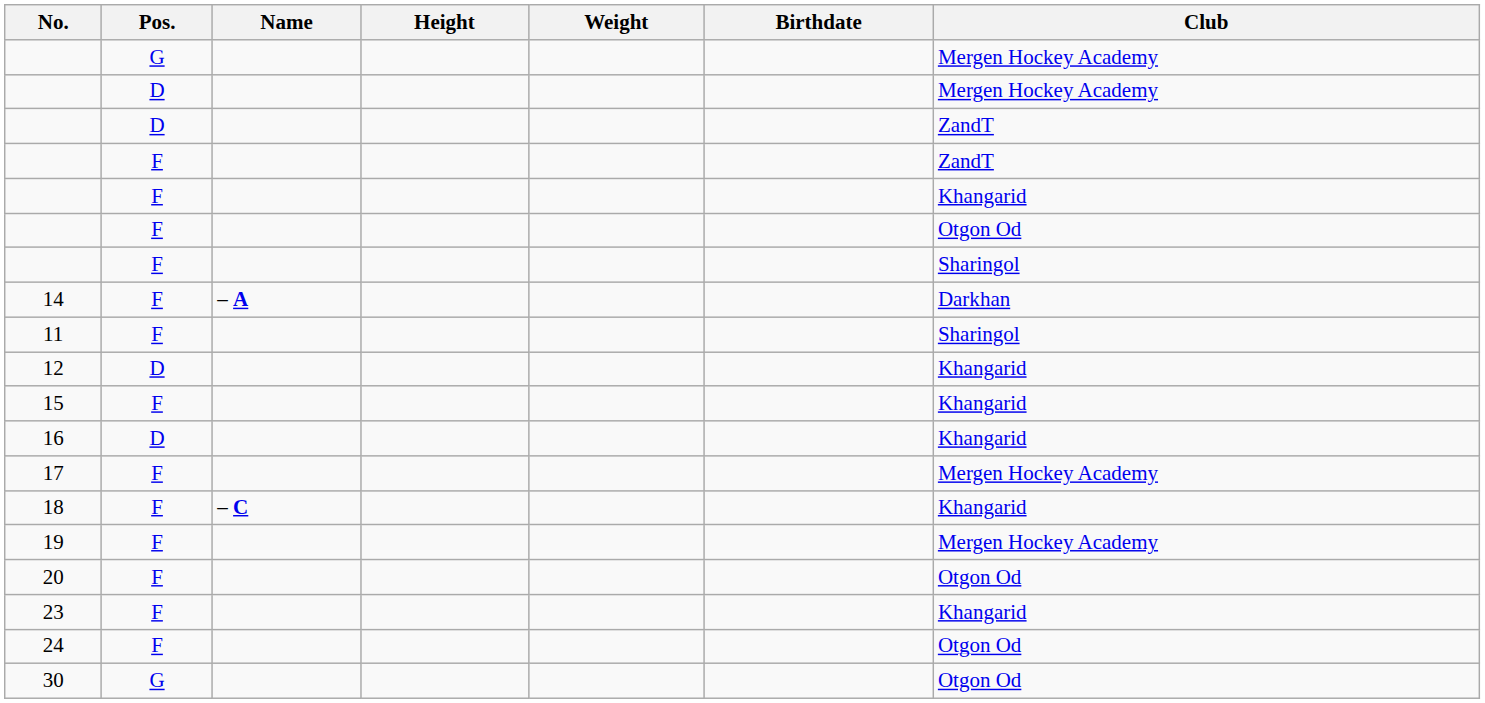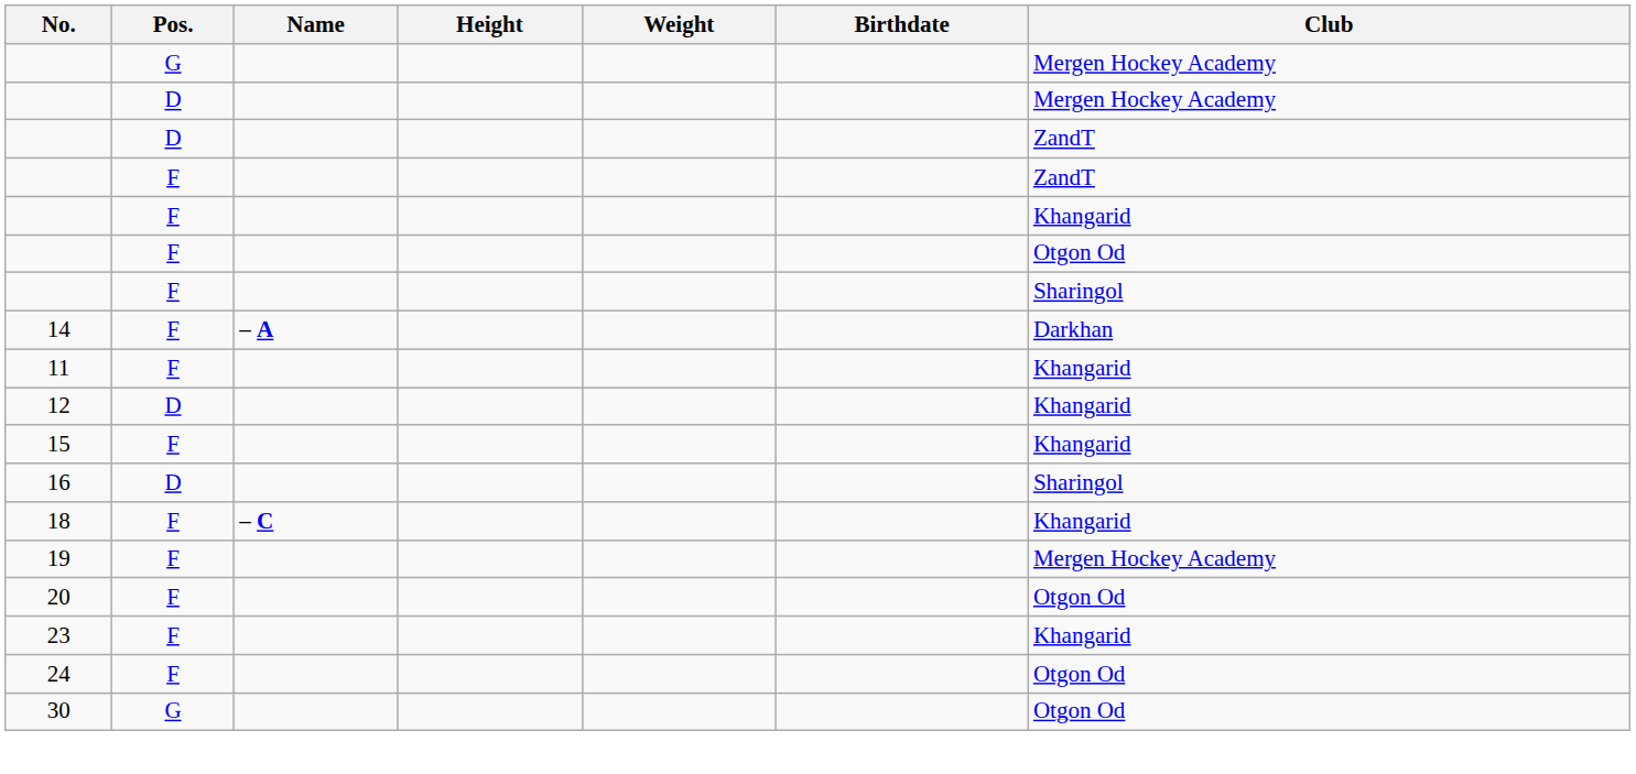 <table width="80%" class="wikitable sortable" style="font-size: 90%; text-align: center;">
 <tr>
 <th>No.</th>
 <th>Pos.</th>
 <th>Name</th>
 <th>Height</th>
 <th>Weight</th>
 <th>Birthdate</th>
 <th>Club</th>
 </tr>
 <tr>
 <td></td>
 <td><a href='#'>G</a></td>
 <td align=left></td>
 <td></td>
 <td></td>
 <td></td>
 <td align=left> <a href='#'>Mergen Hockey Academy</a></td>
 </tr>
 <tr>
 <td></td>
 <td><a href='#'>D</a></td>
 <td align=left></td>
 <td></td>
 <td></td>
 <td></td>
 <td align=left> <a href='#'>Mergen Hockey Academy</a></td>
 </tr>
 <tr>
 <td></td>
 <td><a href='#'>D</a></td>
 <td align=left></td>
 <td></td>
 <td></td>
 <td></td>
 <td align=left> <a href='#'>ZandT</a></td>
 </tr>
 <tr>
 <td></td>
 <td><a href='#'>F</a></td>
 <td align=left></td>
 <td></td>
 <td></td>
 <td></td>
 <td align=left> <a href='#'>ZandT</a></td>
 </tr>
 <tr>
 <td></td>
 <td><a href='#'>F</a></td>
 <td align=left></td>
 <td></td>
 <td></td>
 <td></td>
 <td align=left> <a href='#'>Khangarid</a></td>
 </tr>
 <tr>
 <td></td>
 <td><a href='#'>F</a></td>
 <td align=left></td>
 <td></td>
 <td></td>
 <td></td>
 <td align=left> <a href='#'>Otgon Od</a></td>
 </tr>
 <tr>
 <td></td>
 <td><a href='#'>F</a></td>
 <td align=left></td>
 <td></td>
 <td></td>
 <td></td>
 <td align=left> <a href='#'>Sharingol</a></td>
 </tr>
 <tr>
 <td>14</td>
 <td><a href='#'>F</a></td>
 <td align=left> – <strong><a href='#'>A</a></strong></td>
 <td></td>
 <td></td>
 <td></td>
 <td align=left> <a href='#'>Darkhan</a></td>
 </tr>
 <tr>
 <td>11</td>
 <td><a href='#'>F</a></td>
 <td align=left></td>
 <td></td>
 <td></td>
 <td></td>
-<td align=left> <a href='#'>Sharingol</a></td>
+<td align=left> <a href='#'>Khangarid</a></td>
 </tr>
 <tr>
 <td>12</td>
 <td><a href='#'>D</a></td>
 <td align=left></td>
 <td></td>
 <td></td>
 <td></td>
 <td align=left> <a href='#'>Khangarid</a></td>
 </tr>
 <tr>
 <td>15</td>
 <td><a href='#'>F</a></td>
 <td align=left></td>
 <td></td>
 <td></td>
 <td></td>
 <td align=left> <a href='#'>Khangarid</a></td>
 </tr>
 <tr>
 <td>16</td>
 <td><a href='#'>D</a></td>
 <td align=left></td>
 <td></td>
 <td></td>
 <td></td>
-<td align=left> <a href='#'>Khangarid</a></td>
-</tr>
-<tr>
-<td>17</td>
-<td><a href='#'>F</a></td>
-<td align=left></td>
-<td></td>
-<td></td>
-<td></td>
-<td align=left> <a href='#'>Mergen Hockey Academy</a></td>
+<td align=left> <a href='#'>Sharingol</a></td>
 </tr>
 <tr>
 <td>18</td>
 <td><a href='#'>F</a></td>
 <td align=left> – <strong><a href='#'>C</a></strong></td>
 <td></td>
 <td></td>
 <td></td>
 <td align=left> <a href='#'>Khangarid</a></td>
 </tr>
 <tr>
 <td>19</td>
 <td><a href='#'>F</a></td>
 <td align=left></td>
 <td></td>
 <td></td>
 <td></td>
 <td align=left> <a href='#'>Mergen Hockey Academy</a></td>
 </tr>
 <tr>
 <td>20</td>
 <td><a href='#'>F</a></td>
 <td align=left></td>
 <td></td>
 <td></td>
 <td></td>
 <td align=left>  <a href='#'>Otgon Od</a></td>
 </tr>
 <tr>
 <td>23</td>
 <td><a href='#'>F</a></td>
 <td align=left></td>
 <td></td>
 <td></td>
 <td></td>
 <td align=left> <a href='#'>Khangarid</a></td>
 </tr>
 <tr>
 <td>24</td>
 <td><a href='#'>F</a></td>
 <td align=left></td>
 <td></td>
 <td></td>
 <td></td>
 <td align=left> <a href='#'>Otgon Od</a></td>
 </tr>
 <tr>
 <td>30</td>
 <td><a href='#'>G</a></td>
 <td align=left></td>
 <td></td>
 <td></td>
 <td></td>
 <td align=left> <a href='#'>Otgon Od</a></td>
 </tr>
 </table>
